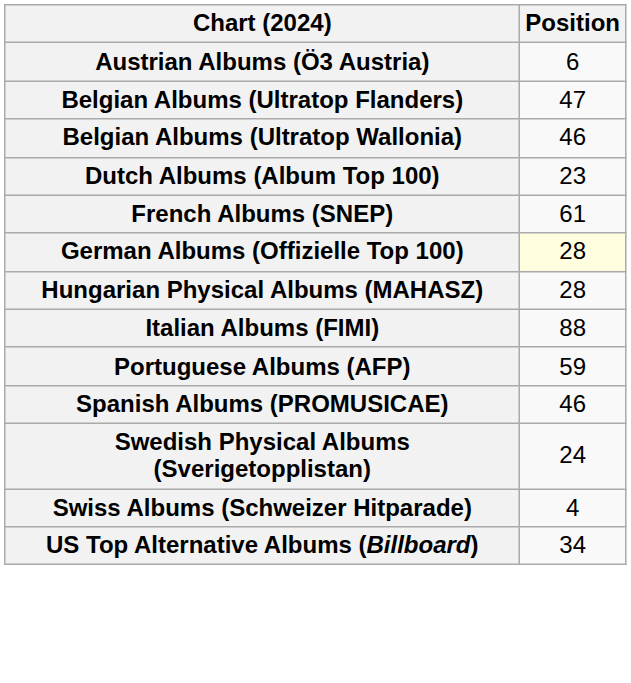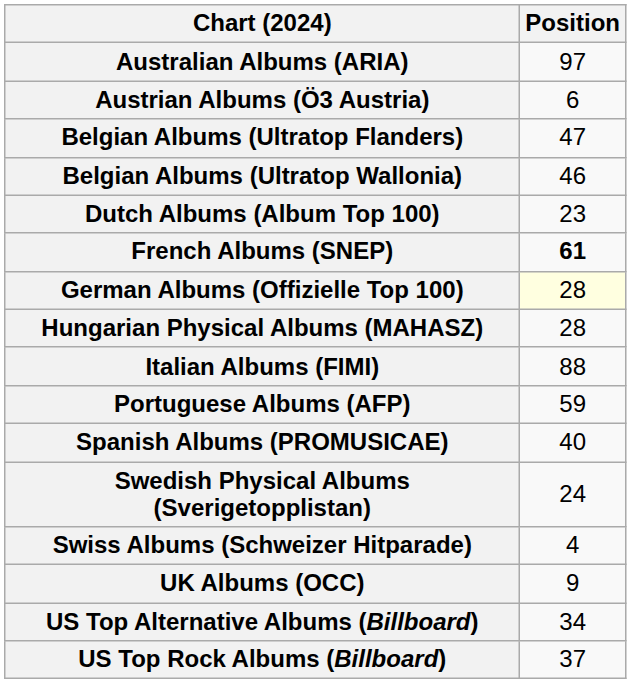 <table class="wikitable sortable plainrowheaders" style="text-align:center">
 <tr>
 <th scope="col" style="width:21em;">Chart (2024)</th>
 <th scope="col">Position</th>
+</tr>
+<tr>
+<th scope="row">Australian Albums (ARIA)</th>
+<td>97</td>
 </tr>
 <tr>
 <th scope="row">Austrian Albums (Ö3 Austria)</th>
 <td>6</td>
 </tr>
 <tr>
 <th scope="row">Belgian Albums (Ultratop Flanders)</th>
 <td>47</td>
 </tr>
 <tr>
 <th scope="row">Belgian Albums (Ultratop Wallonia)</th>
 <td>46</td>
 </tr>
 <tr>
 <th scope="row">Dutch Albums (Album Top 100)</th>
 <td>23</td>
 </tr>
 <tr>
 <th scope="row">French Albums (SNEP)</th>
-<td>61</td>
+<td><strong>61</strong></td>
 </tr>
 <tr>
 <th scope="row">German Albums (Offizielle Top 100)</th>
 <td style="background: lightyellow;">28</td>
 </tr>
 <tr>
 <th scope="row">Hungarian Physical Albums (MAHASZ)</th>
 <td>28</td>
 </tr>
 <tr>
 <th scope="row">Italian Albums (FIMI)</th>
 <td>88</td>
 </tr>
 <tr>
 <th scope="row">Portuguese Albums (AFP)</th>
 <td>59</td>
 </tr>
 <tr>
 <th scope="row">Spanish Albums (PROMUSICAE)</th>
-<td>46</td>
+<td>40</td>
 </tr>
 <tr>
 <th scope="row">Swedish Physical Albums (Sverigetopplistan)</th>
 <td>24</td>
 </tr>
 <tr>
 <th scope="row">Swiss Albums (Schweizer Hitparade)</th>
 <td>4</td>
 </tr>
 <tr>
+<th scope="row">UK Albums (OCC)</th>
+<td>9</td>
+</tr>
+<tr>
 <th scope="row">US Top Alternative Albums (<em>Billboard</em>)</th>
 <td>34</td>
 </tr>
+<tr>
+<th scope="row">US Top Rock Albums (<em>Billboard</em>)</th>
+<td>37</td>
+</tr>
 </table>
